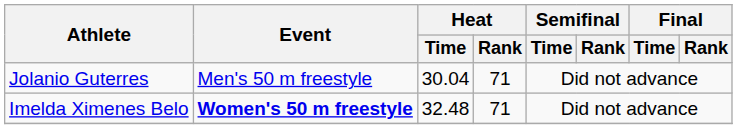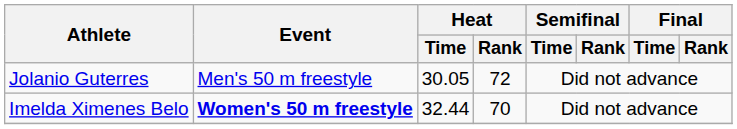 <table class=wikitable style="font-size:90%">
 <tr>
 <th rowspan="2">Athlete</th>
 <th rowspan="2">Event</th>
 <th colspan="2">Heat</th>
 <th colspan="2">Semifinal</th>
 <th colspan="2">Final</th>
 </tr>
 <tr style="font-size:95%">
 <th>Time</th>
 <th>Rank</th>
 <th>Time</th>
 <th>Rank</th>
 <th>Time</th>
 <th>Rank</th>
 </tr>
 <tr align=center>
 <td align=left><a href='#'>Jolanio Guterres</a></td>
 <td align=left><a href='#'>Men's 50 m freestyle</a></td>
-<td>30.04</td>
-<td>71</td>
+<td>30.05</td>
+<td>72</td>
 <td colspan=4>Did not advance</td>
 </tr>
 <tr align=center>
 <td align=left><a href='#'>Imelda Ximenes Belo</a></td>
 <td align=left><strong><a href='#'>Women's 50 m freestyle</a></strong></td>
-<td>32.48</td>
-<td>71</td>
+<td>32.44</td>
+<td>70</td>
 <td colspan=4>Did not advance</td>
 </tr>
 <tr align=center>
 </tr>
 </table>
